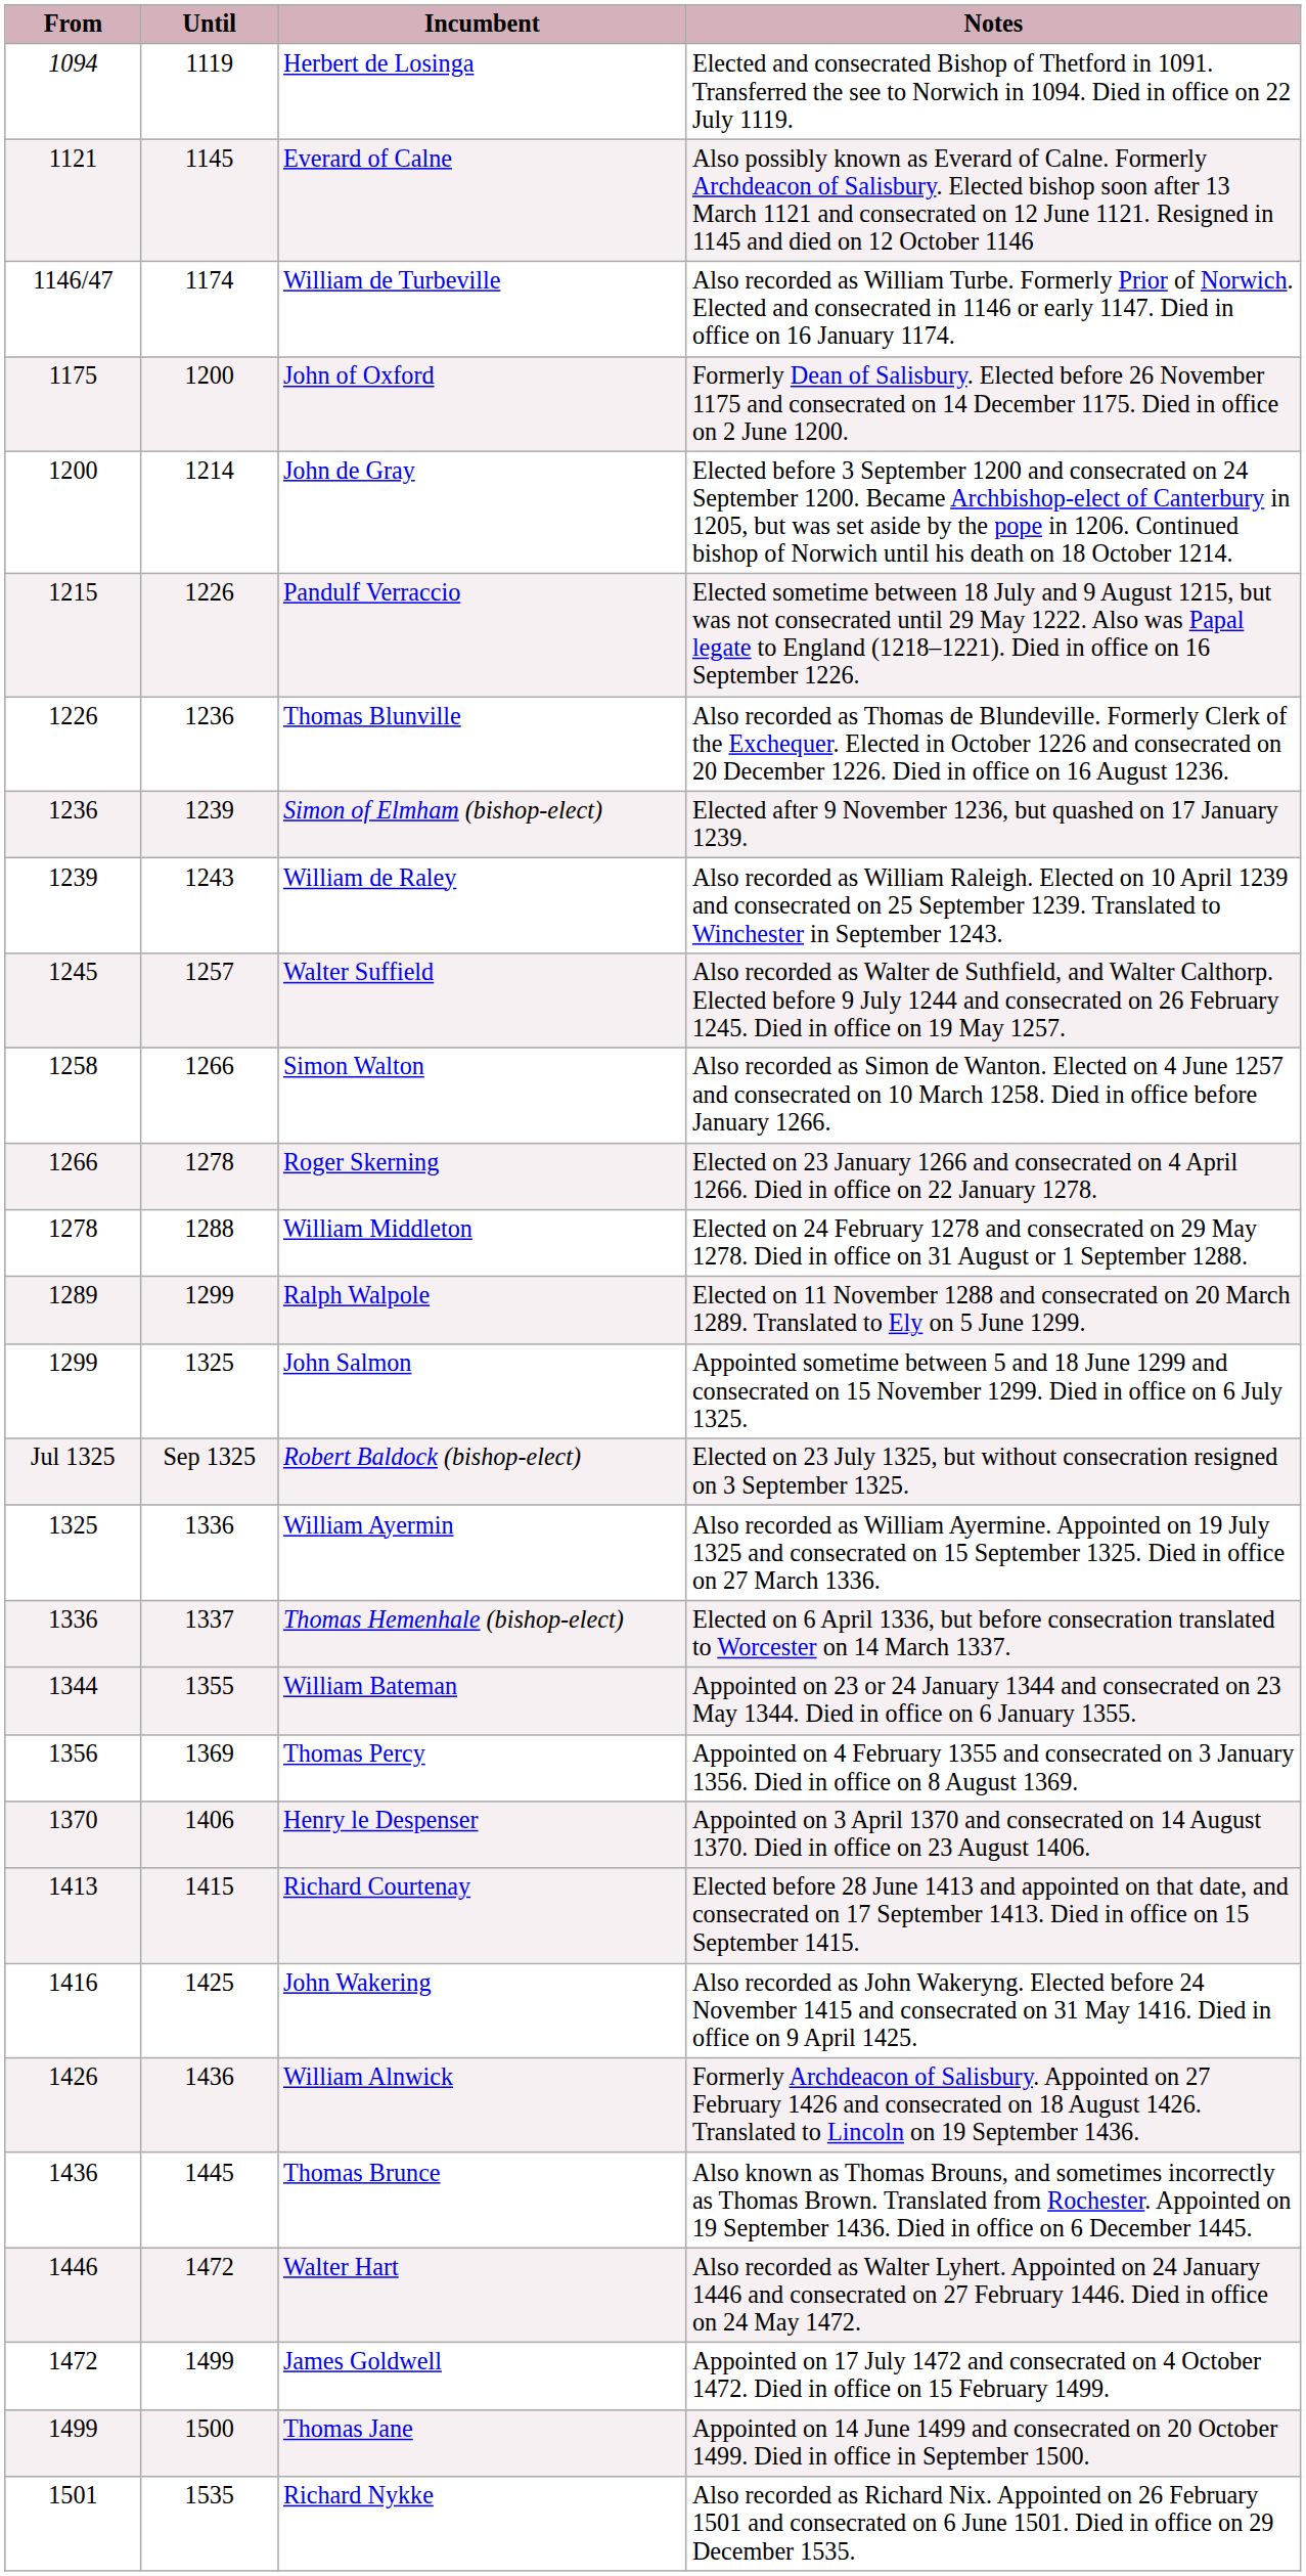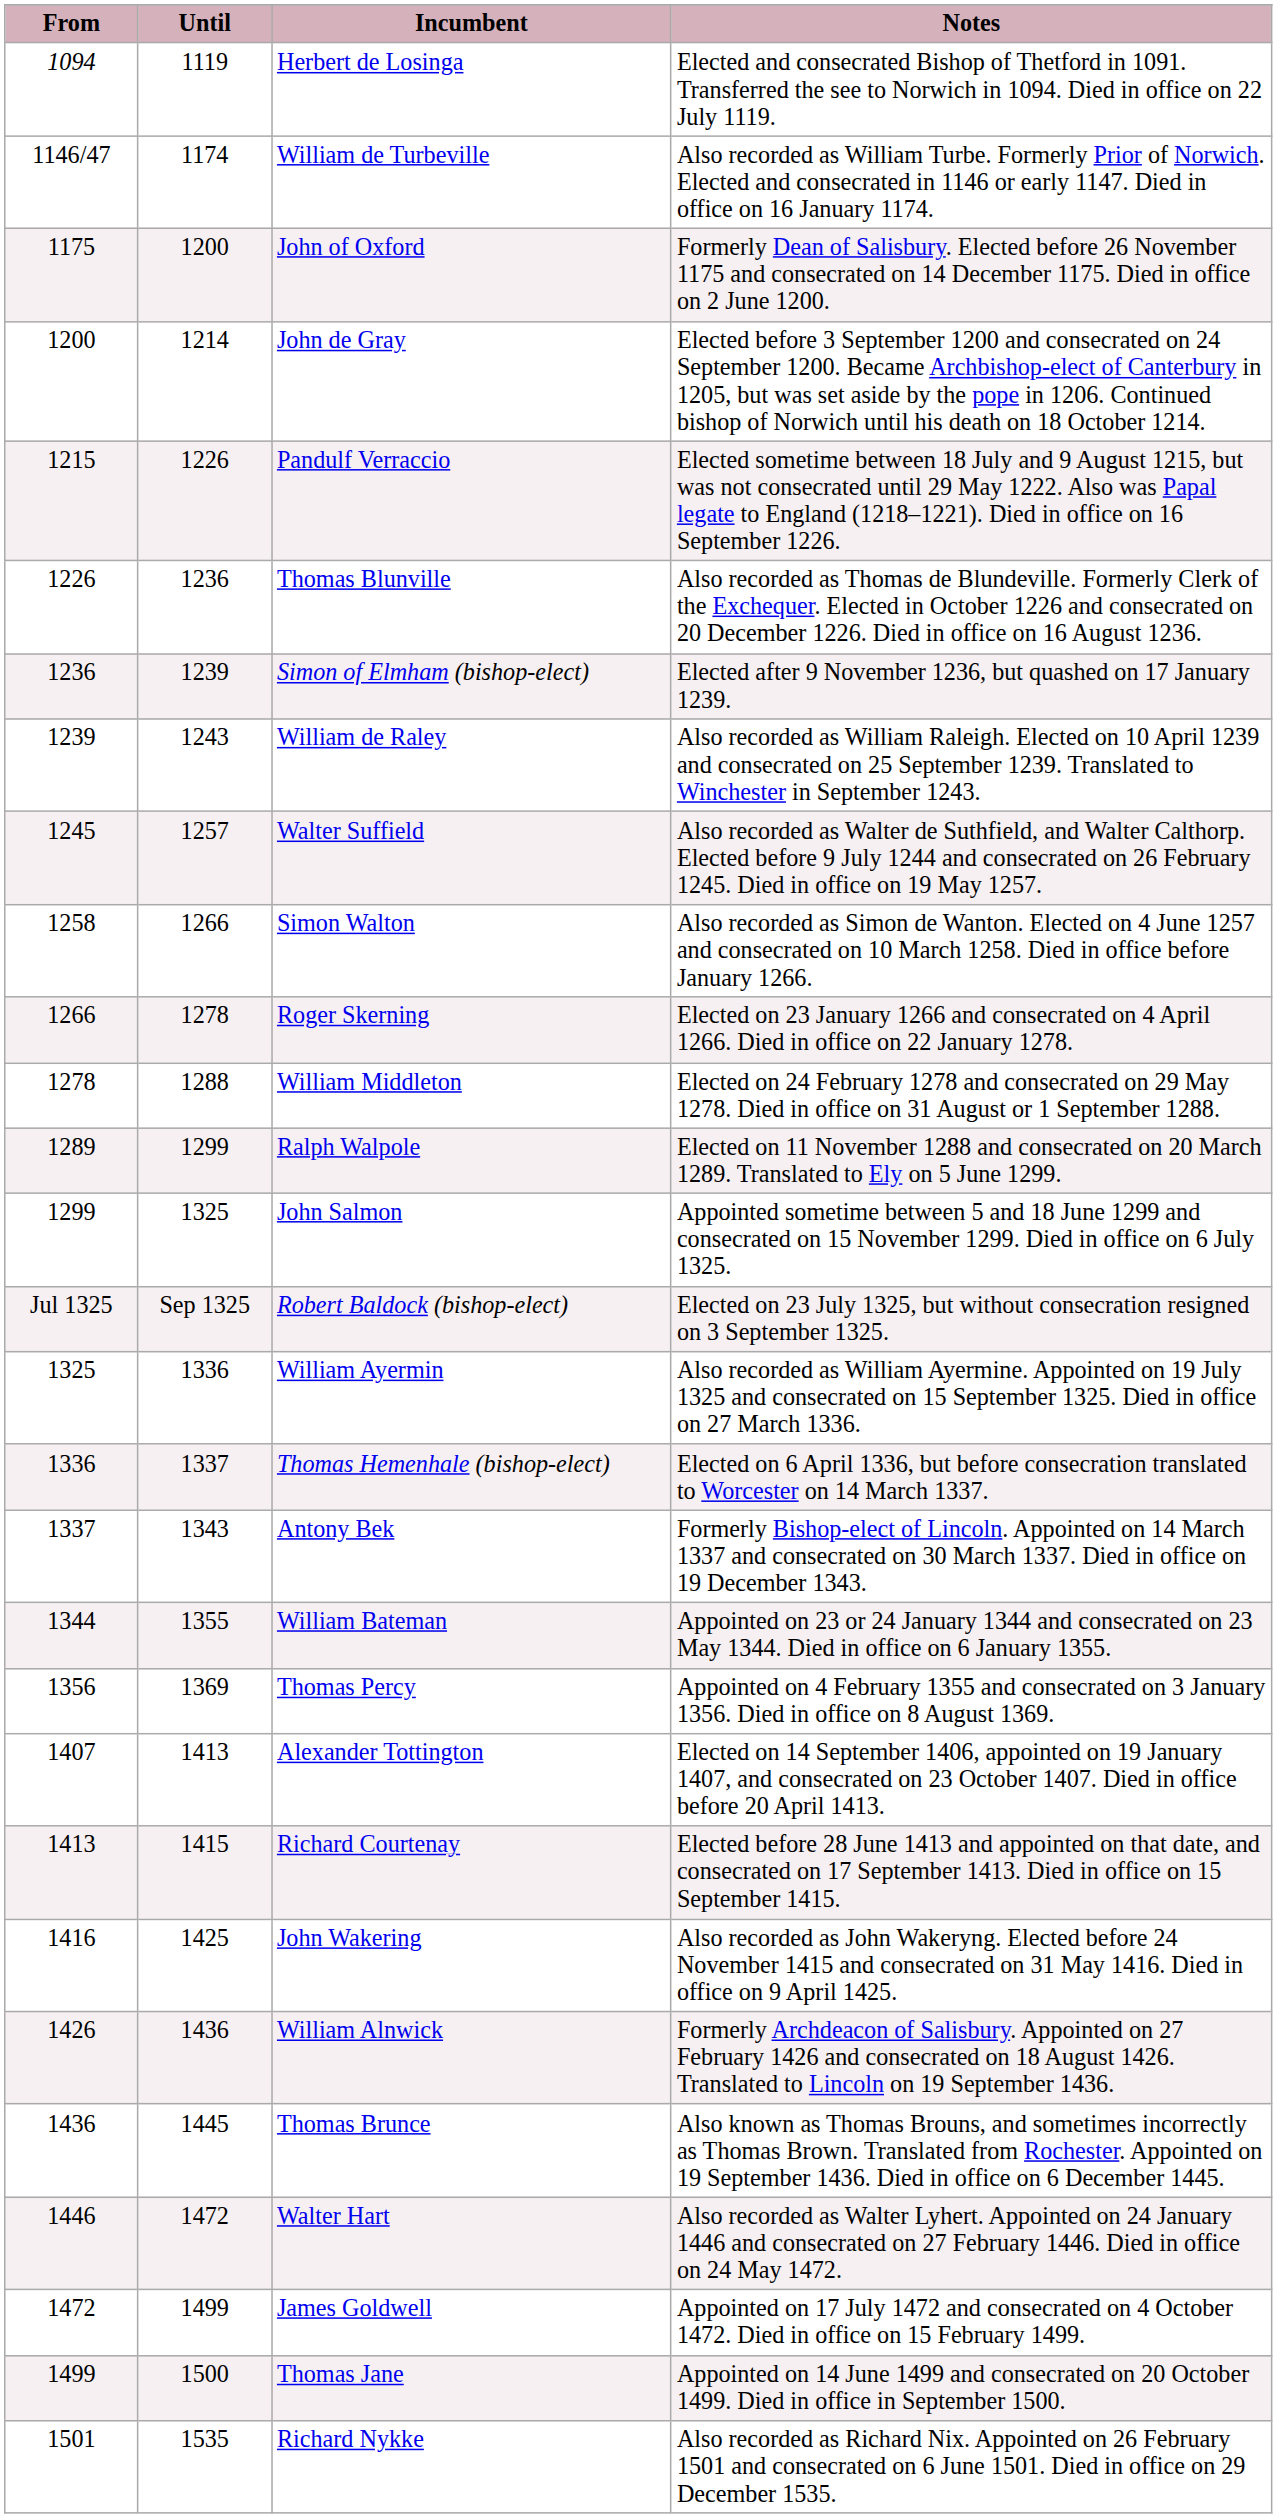 <table class="wikitable" style="width:95%;" border="1" cellpadding="2">
 <tr>
 </tr>
 <tr>
 <th style="background-color: #D4B1BB; width: 10%;">From</th>
 <th style="background-color: #D4B1BB; width: 10%;">Until</th>
 <th style="background-color: #D4B1BB; width: 30%;">Incumbent</th>
 <th style="background-color: #D4B1BB; width: 45%;">Notes</th>
 </tr>
 <tr valign="top" style="background-color: white;">
 <td align="center"><em>1094</em></td>
 <td align="center">1119</td>
 <td><a href='#'>Herbert de Losinga</a></td>
 <td>Elected and consecrated Bishop of Thetford in 1091. Transferred the see to Norwich in 1094. Died in office on 22 July 1119.</td>
-</tr>
-<tr valign="top" style="background-color: #F7F0F2;">
-<td align="center">1121</td>
-<td align="center">1145</td>
-<td><a href='#'>Everard of Calne</a></td>
-<td>Also possibly known as Everard of Calne. Formerly <a href='#'>Archdeacon of Salisbury</a>. Elected bishop soon after 13 March 1121 and consecrated on 12 June 1121. Resigned in 1145 and died on 12 October 1146</td>
 </tr>
 <tr valign="top" style="background-color: white;">
 <td align="center">1146/47</td>
 <td align="center">1174</td>
 <td><a href='#'>William de Turbeville</a></td>
 <td>Also recorded as William Turbe. Formerly <a href='#'>Prior</a> of <a href='#'>Norwich</a>. Elected and consecrated in 1146 or early 1147. Died in office on 16 January 1174.</td>
 </tr>
 <tr valign="top" style="background-color: #F7F0F2;">
 <td align="center">1175</td>
 <td align="center">1200</td>
 <td><a href='#'>John of Oxford</a></td>
 <td>Formerly <a href='#'>Dean of Salisbury</a>. Elected before 26 November 1175 and consecrated on 14 December 1175. Died in office on 2 June 1200.</td>
 </tr>
 <tr valign="top" style="background-color: white;">
 <td align="center">1200</td>
 <td align="center">1214</td>
 <td><a href='#'>John de Gray</a></td>
 <td>Elected before 3 September 1200 and consecrated on 24 September 1200. Became <a href='#'>Archbishop-elect of Canterbury</a> in 1205, but was set aside by the <a href='#'>pope</a> in 1206. Continued bishop of Norwich until his death on 18 October 1214.</td>
 </tr>
 <tr valign="top" style="background-color: #F7F0F2;">
 <td align="center">1215</td>
 <td align="center">1226</td>
 <td><a href='#'>Pandulf Verraccio</a></td>
 <td>Elected sometime between 18 July and 9 August 1215, but was not consecrated until 29 May 1222. Also was <a href='#'>Papal legate</a> to England (1218–1221). Died in office on 16 September 1226.</td>
 </tr>
 <tr valign="top" style="background-color: white;">
 <td align="center">1226</td>
 <td align="center">1236</td>
 <td><a href='#'>Thomas Blunville</a></td>
 <td>Also recorded as Thomas de Blundeville. Formerly Clerk of the <a href='#'>Exchequer</a>. Elected in October 1226 and consecrated on 20 December 1226. Died in office on 16 August 1236.</td>
 </tr>
 <tr valign="top" style="background-color: #F7F0F2;">
 <td align="center">1236</td>
 <td align="center">1239</td>
 <td><em><a href='#'>Simon of Elmham</a> (bishop-elect)</em></td>
 <td>Elected after 9 November 1236, but quashed on 17 January 1239.</td>
 </tr>
 <tr valign="top" style="background-color: white;">
 <td align="center">1239</td>
 <td align="center">1243</td>
 <td><a href='#'>William de Raley</a></td>
 <td>Also recorded as William Raleigh. Elected on 10 April 1239 and consecrated on 25 September 1239. Translated to <a href='#'>Winchester</a> in September 1243.</td>
 </tr>
 <tr valign="top" style="background-color: #F7F0F2;">
 <td align="center">1245</td>
 <td align="center">1257</td>
 <td><a href='#'>Walter Suffield</a></td>
 <td>Also recorded as Walter de Suthfield, and Walter Calthorp. Elected before 9 July 1244 and consecrated on 26 February 1245. Died in office on 19 May 1257.</td>
 </tr>
 <tr valign="top" style="background-color: white;">
 <td align="center">1258</td>
 <td align="center">1266</td>
 <td><a href='#'>Simon Walton</a></td>
 <td>Also recorded as Simon de Wanton. Elected on 4 June 1257 and consecrated on 10 March 1258. Died in office before January 1266.</td>
 </tr>
 <tr valign="top" style="background-color: #F7F0F2;">
 <td align="center">1266</td>
 <td align="center">1278</td>
 <td><a href='#'>Roger Skerning</a></td>
 <td>Elected on 23 January 1266 and consecrated on 4 April 1266. Died in office on 22 January 1278.</td>
 </tr>
 <tr valign="top" style="background-color: white;">
 <td align="center">1278</td>
 <td align="center">1288</td>
 <td><a href='#'>William Middleton</a></td>
 <td>Elected on 24 February 1278 and consecrated on 29 May 1278. Died in office on 31 August or 1 September 1288.</td>
 </tr>
 <tr valign="top" style="background-color: #F7F0F2;">
 <td align="center">1289</td>
 <td align="center">1299</td>
 <td><a href='#'>Ralph Walpole</a></td>
 <td>Elected on 11 November 1288 and consecrated on 20 March 1289. Translated to <a href='#'>Ely</a> on 5 June 1299.</td>
 </tr>
 <tr valign="top" style="background-color: white;">
 <td align="center">1299</td>
 <td align="center">1325</td>
 <td><a href='#'>John Salmon</a></td>
 <td>Appointed sometime between 5 and 18 June 1299 and consecrated on 15 November 1299. Died in office on 6 July 1325.</td>
 </tr>
 <tr valign="top" style="background-color: #F7F0F2;">
 <td align="center">Jul 1325</td>
 <td align="center">Sep 1325</td>
 <td><em><a href='#'>Robert Baldock</a> (bishop-elect)</em></td>
 <td>Elected on 23 July 1325, but without consecration resigned on 3 September 1325.</td>
 </tr>
 <tr valign="top" style="background-color: white;">
 <td align="center">1325</td>
 <td align="center">1336</td>
 <td><a href='#'>William Ayermin</a></td>
 <td>Also recorded as William Ayermine. Appointed on 19 July 1325 and consecrated on 15 September 1325. Died in office on 27 March 1336.</td>
 </tr>
 <tr valign="top" style="background-color: #F7F0F2;">
 <td align="center">1336</td>
 <td align="center">1337</td>
 <td><em><a href='#'>Thomas Hemenhale</a> (bishop-elect)</em></td>
 <td>Elected on 6 April 1336, but before consecration translated to <a href='#'>Worcester</a> on 14 March 1337.</td>
 </tr>
+<tr valign="top" style="background-color: white;">
+<td align="center">1337</td>
+<td align="center">1343</td>
+<td><a href='#'>Antony Bek</a></td>
+<td>Formerly <a href='#'>Bishop-elect of Lincoln</a>. Appointed on 14 March 1337 and consecrated on 30 March 1337. Died in office on 19 December 1343.</td>
+</tr>
 <tr valign="top" style="background-color: #F7F0F2;">
 <td align="center">1344</td>
 <td align="center">1355</td>
 <td><a href='#'>William Bateman</a></td>
 <td>Appointed on 23 or 24 January 1344 and consecrated on 23 May 1344. Died in office on 6 January 1355.</td>
 </tr>
 <tr valign="top" style="background-color: white;">
 <td align="center">1356</td>
 <td align="center">1369</td>
 <td><a href='#'>Thomas Percy</a></td>
 <td>Appointed on 4 February 1355 and consecrated on 3 January 1356. Died in office on 8 August 1369.</td>
 </tr>
-<tr valign="top" style="background-color: #F7F0F2;">
-<td align="center">1370</td>
-<td align="center">1406</td>
-<td><a href='#'>Henry le Despenser</a></td>
-<td>Appointed on 3 April 1370 and consecrated on 14 August 1370. Died in office on 23 August 1406.</td>
+<tr valign="top" style="background-color: white;">
+<td align="center">1407</td>
+<td align="center">1413</td>
+<td><a href='#'>Alexander Tottington</a></td>
+<td>Elected on 14 September 1406, appointed on 19 January 1407, and consecrated on 23 October 1407. Died in office before 20 April 1413.</td>
 </tr>
 <tr valign="top" style="background-color: #F7F0F2;">
 <td align="center">1413</td>
 <td align="center">1415</td>
 <td><a href='#'>Richard Courtenay</a></td>
 <td>Elected before 28 June 1413 and appointed on that date, and consecrated on 17 September 1413. Died in office on 15 September 1415.</td>
 </tr>
 <tr valign="top" style="background-color: white;">
 <td align="center">1416</td>
 <td align="center">1425</td>
 <td><a href='#'>John Wakering</a></td>
 <td>Also recorded as John Wakeryng. Elected before 24 November 1415 and consecrated on 31 May 1416. Died in office on 9 April 1425.</td>
 </tr>
 <tr valign="top" style="background-color: #F7F0F2;">
 <td align="center">1426</td>
 <td align="center">1436</td>
 <td><a href='#'>William Alnwick</a></td>
 <td>Formerly <a href='#'>Archdeacon of Salisbury</a>. Appointed on 27 February 1426 and consecrated on 18 August 1426. Translated to <a href='#'>Lincoln</a> on 19 September 1436.</td>
 </tr>
 <tr valign="top" style="background-color: white;">
 <td align="center">1436</td>
 <td align="center">1445</td>
 <td><a href='#'>Thomas Brunce</a></td>
 <td>Also known as Thomas Brouns, and sometimes incorrectly as Thomas Brown. Translated from <a href='#'>Rochester</a>. Appointed on 19 September 1436. Died in office on 6 December 1445.</td>
 </tr>
 <tr valign="top" style="background-color: #F7F0F2;">
 <td align="center">1446</td>
 <td align="center">1472</td>
 <td><a href='#'>Walter Hart</a></td>
 <td>Also recorded as Walter Lyhert. Appointed on 24 January 1446 and consecrated on 27 February 1446. Died in office on 24 May 1472.</td>
 </tr>
 <tr valign="top" style="background-color: white;">
 <td align="center">1472</td>
 <td align="center">1499</td>
 <td><a href='#'>James Goldwell</a></td>
 <td>Appointed on 17 July 1472 and consecrated on 4 October 1472. Died in office on 15 February 1499.</td>
 </tr>
 <tr valign="top" style="background-color: #F7F0F2;">
 <td align="center">1499</td>
 <td align="center">1500</td>
 <td><a href='#'>Thomas Jane</a></td>
 <td>Appointed on 14 June 1499 and consecrated on 20 October 1499. Died in office in September 1500.</td>
 </tr>
 <tr valign="top" style="background-color: white;">
 <td align="center">1501</td>
 <td align="center">1535</td>
 <td><a href='#'>Richard Nykke</a></td>
 <td>Also recorded as Richard Nix. Appointed on 26 February 1501 and consecrated on 6 June 1501. Died in office on 29 December 1535.</td>
 </tr>
 </table>
